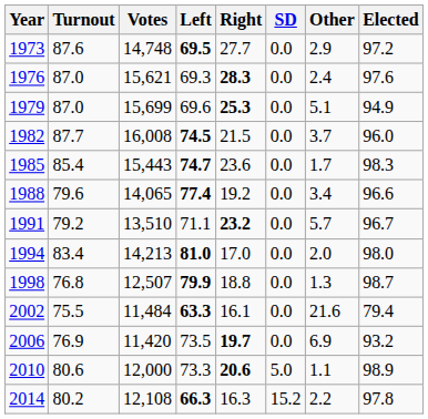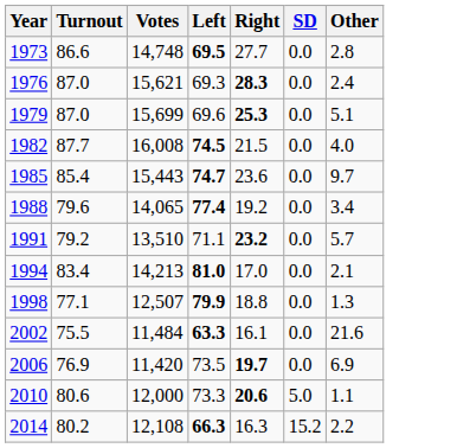 <table class="wikitable sortable" style="font-size: 95%;">
 <tr>
 <th>Year</th>
 <th>Turnout</th>
 <th>Votes</th>
 <th>Left</th>
 <th>Right</th>
 <th><a href='#'>SD</a></th>
 <th>Other</th>
-<th>Elected</th>
 </tr>
 <tr>
 <td><a href='#'>1973</a></td>
-<td>87.6</td>
+<td>86.6</td>
 <td>14,748</td>
 <td><strong>69.5</strong></td>
 <td>27.7</td>
 <td>0.0</td>
-<td>2.9</td>
-<td>97.2</td>
+<td>2.8</td>
 </tr>
 <tr>
 <td><a href='#'>1976</a></td>
 <td>87.0</td>
 <td>15,621</td>
 <td>69.3</td>
 <td><strong>28.3</strong></td>
 <td>0.0</td>
 <td>2.4</td>
-<td>97.6</td>
 </tr>
 <tr>
 <td><a href='#'>1979</a></td>
 <td>87.0</td>
 <td>15,699</td>
 <td>69.6</td>
 <td><strong>25.3</strong></td>
 <td>0.0</td>
 <td>5.1</td>
-<td>94.9</td>
 </tr>
 <tr>
 <td><a href='#'>1982</a></td>
 <td>87.7</td>
 <td>16,008</td>
 <td><strong>74.5</strong></td>
 <td>21.5</td>
 <td>0.0</td>
-<td>3.7</td>
-<td>96.0</td>
+<td>4.0</td>
 </tr>
 <tr>
 <td><a href='#'>1985</a></td>
 <td>85.4</td>
 <td>15,443</td>
 <td><strong>74.7</strong></td>
 <td>23.6</td>
 <td>0.0</td>
-<td>1.7</td>
-<td>98.3</td>
+<td>9.7</td>
 </tr>
 <tr>
 <td><a href='#'>1988</a></td>
 <td>79.6</td>
 <td>14,065</td>
 <td><strong>77.4</strong></td>
 <td>19.2</td>
 <td>0.0</td>
 <td>3.4</td>
-<td>96.6</td>
 </tr>
 <tr>
 <td><a href='#'>1991</a></td>
 <td>79.2</td>
 <td>13,510</td>
 <td>71.1</td>
 <td><strong>23.2</strong></td>
 <td>0.0</td>
 <td>5.7</td>
-<td>96.7</td>
 </tr>
 <tr>
 <td><a href='#'>1994</a></td>
 <td>83.4</td>
 <td>14,213</td>
 <td><strong>81.0</strong></td>
 <td>17.0</td>
 <td>0.0</td>
-<td>2.0</td>
-<td>98.0</td>
+<td>2.1</td>
 </tr>
 <tr>
 <td><a href='#'>1998</a></td>
-<td>76.8</td>
+<td>77.1</td>
 <td>12,507</td>
 <td><strong>79.9</strong></td>
 <td>18.8</td>
 <td>0.0</td>
 <td>1.3</td>
-<td>98.7</td>
 </tr>
 <tr>
 <td><a href='#'>2002</a></td>
 <td>75.5</td>
 <td>11,484</td>
 <td><strong>63.3</strong></td>
 <td>16.1</td>
 <td>0.0</td>
 <td>21.6</td>
-<td>79.4</td>
 </tr>
 <tr>
 <td><a href='#'>2006</a></td>
 <td>76.9</td>
 <td>11,420</td>
 <td>73.5</td>
 <td><strong>19.7</strong></td>
 <td>0.0</td>
 <td>6.9</td>
-<td>93.2</td>
 </tr>
 <tr>
 <td><a href='#'>2010</a></td>
 <td>80.6</td>
 <td>12,000</td>
 <td>73.3</td>
 <td><strong>20.6</strong></td>
 <td>5.0</td>
 <td>1.1</td>
-<td>98.9</td>
 </tr>
 <tr>
 <td><a href='#'>2014</a></td>
 <td>80.2</td>
 <td>12,108</td>
 <td><strong>66.3</strong></td>
 <td>16.3</td>
 <td>15.2</td>
 <td>2.2</td>
-<td>97.8</td>
 </tr>
 </table>
